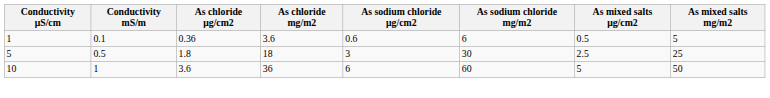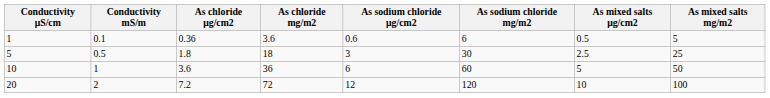 <table class="wikitable">
 <tr>
 <th>Conductivity μS/cm</th>
 <th>Conductivity mS/m</th>
 <th>As chloride μg/cm2</th>
 <th>As chloride mg/m2</th>
 <th>As sodium chloride μg/cm2</th>
 <th>As sodium chloride mg/m2</th>
 <th>As mixed salts μg/cm2</th>
 <th>As mixed salts mg/m2</th>
 </tr>
 <tr>
 <td>1</td>
 <td>0.1</td>
 <td>0.36</td>
 <td>3.6</td>
 <td>0.6</td>
 <td>6</td>
 <td>0.5</td>
 <td>5</td>
 </tr>
 <tr>
 <td>5</td>
 <td>0.5</td>
 <td>1.8</td>
 <td>18</td>
 <td>3</td>
 <td>30</td>
 <td>2.5</td>
 <td>25</td>
 </tr>
 <tr>
 <td>10</td>
 <td>1</td>
 <td>3.6</td>
 <td>36</td>
 <td>6</td>
 <td>60</td>
 <td>5</td>
 <td>50</td>
 </tr>
+<tr>
+<td>20</td>
+<td>2</td>
+<td>7.2</td>
+<td>72</td>
+<td>12</td>
+<td>120</td>
+<td>10</td>
+<td>100</td>
+</tr>
 </table>
